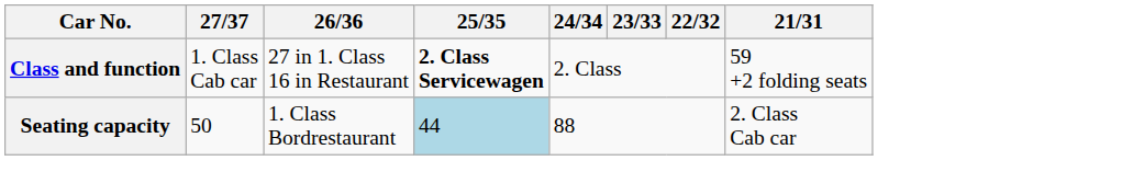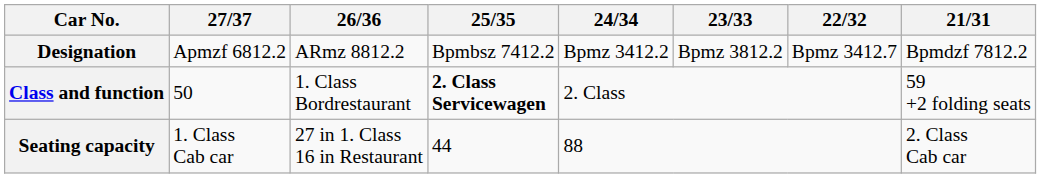 <table class="wikitable">
 <tr>
 <th>Car No.</th>
 <th>27/37</th>
 <th>26/36</th>
 <th>25/35</th>
 <th>24/34</th>
 <th>23/33</th>
 <th>22/32</th>
 <th>21/31</th>
 </tr>
 <tr>
+<th>Designation</th>
+<td>Apmzf 6812.2</td>
+<td>ARmz 8812.2</td>
+<td>Bpmbsz 7412.2</td>
+<td>Bpmz 3412.2</td>
+<td>Bpmz 3812.2</td>
+<td>Bpmz 3412.7</td>
+<td>Bpmdzf 7812.2</td>
+</tr>
+<tr>
 <th><a href='#'>Class</a> and function</th>
-<td>1. Class<br>Cab car</td>
-<td>27 in 1. Class<br>16 in Restaurant</td>
+<td>50</td>
+<td>1. Class<br>Bordrestaurant</td>
 <td><strong>2. Class<br>Servicewagen</strong></td>
 <td colspan="3">2. Class</td>
 <td>59<br>+2 folding seats</td>
 </tr>
 <tr>
 <th>Seating capacity</th>
-<td>50</td>
-<td>1. Class<br>Bordrestaurant</td>
-<td style="background: lightblue;">44</td>
+<td>1. Class<br>Cab car</td>
+<td>27 in 1. Class<br>16 in Restaurant</td>
+<td>44</td>
 <td colspan="3">88</td>
 <td>2. Class<br>Cab car</td>
 </tr>
 </table>
